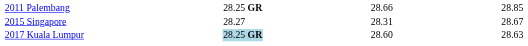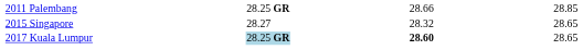 <table>
 <tr>
 <td width=180><a href='#'>2011 Palembang</a> <br> </td>
 <td width=170></td>
 <td>28.25 <strong>GR</strong></td>
 <td width=170></td>
 <td>28.66</td>
 <td width=170></td>
 <td>28.85</td>
 </tr>
 <tr>
 <td><a href='#'>2015 Singapore</a> <br> </td>
 <td></td>
 <td>28.27</td>
 <td></td>
-<td>28.31</td>
+<td>28.32</td>
 <td></td>
-<td>28.67</td>
+<td>28.65</td>
 </tr>
 <tr>
 <td><a href='#'>2017 Kuala Lumpur</a> <br> </td>
 <td></td>
 <td style="background: lightblue;">28.25 <strong>GR</strong></td>
 <td></td>
-<td>28.60</td>
+<td><strong>28.60</strong></td>
 <td></td>
-<td>28.63</td>
+<td>28.65</td>
 </tr>
 <tr>
 </tr>
 </table>
